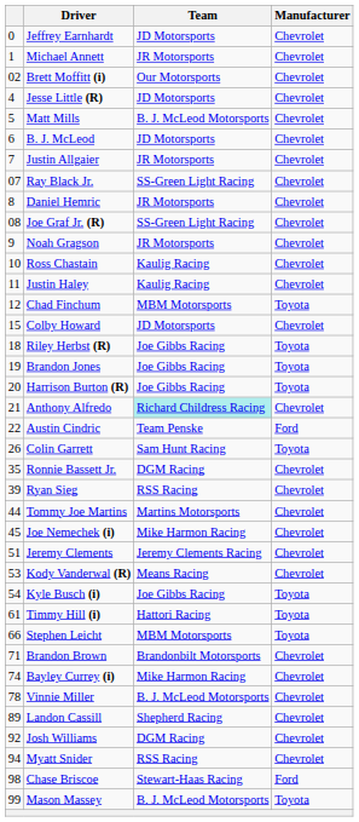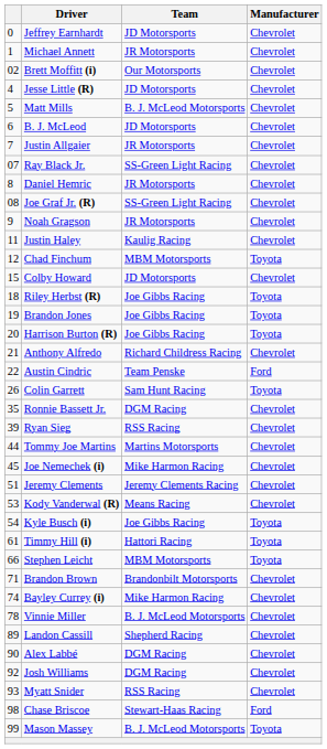 <table class="wikitable" style="font-size:95%">
 <tr>
 <th></th>
 <th>Driver</th>
 <th>Team</th>
 <th>Manufacturer</th>
 </tr>
 <tr>
 <td>0</td>
 <td><a href='#'>Jeffrey Earnhardt</a></td>
 <td><a href='#'>JD Motorsports</a></td>
 <td><a href='#'>Chevrolet</a></td>
 </tr>
 <tr>
 <td>1</td>
 <td><a href='#'>Michael Annett</a></td>
 <td><a href='#'>JR Motorsports</a></td>
 <td><a href='#'>Chevrolet</a></td>
 </tr>
 <tr>
 <td>02</td>
 <td><a href='#'>Brett Moffitt</a> <strong>(i)</strong></td>
 <td><a href='#'>Our Motorsports</a></td>
 <td><a href='#'>Chevrolet</a></td>
 </tr>
 <tr>
 <td>4</td>
 <td><a href='#'>Jesse Little</a> <strong>(R)</strong></td>
 <td><a href='#'>JD Motorsports</a></td>
 <td><a href='#'>Chevrolet</a></td>
 </tr>
 <tr>
 <td>5</td>
 <td><a href='#'>Matt Mills</a></td>
 <td><a href='#'>B. J. McLeod Motorsports</a></td>
 <td><a href='#'>Chevrolet</a></td>
 </tr>
 <tr>
 <td>6</td>
 <td><a href='#'>B. J. McLeod</a></td>
 <td><a href='#'>JD Motorsports</a></td>
 <td><a href='#'>Chevrolet</a></td>
 </tr>
 <tr>
 <td>7</td>
 <td><a href='#'>Justin Allgaier</a></td>
 <td><a href='#'>JR Motorsports</a></td>
 <td><a href='#'>Chevrolet</a></td>
 </tr>
 <tr>
 <td>07</td>
 <td><a href='#'>Ray Black Jr.</a></td>
 <td><a href='#'>SS-Green Light Racing</a></td>
 <td><a href='#'>Chevrolet</a></td>
 </tr>
 <tr>
 <td>8</td>
 <td><a href='#'>Daniel Hemric</a></td>
 <td><a href='#'>JR Motorsports</a></td>
 <td><a href='#'>Chevrolet</a></td>
 </tr>
 <tr>
 <td>08</td>
 <td><a href='#'>Joe Graf Jr.</a> <strong>(R)</strong></td>
 <td><a href='#'>SS-Green Light Racing</a></td>
 <td><a href='#'>Chevrolet</a></td>
 </tr>
 <tr>
 <td>9</td>
 <td><a href='#'>Noah Gragson</a></td>
 <td><a href='#'>JR Motorsports</a></td>
 <td><a href='#'>Chevrolet</a></td>
 </tr>
 <tr>
-<td>10</td>
-<td><a href='#'>Ross Chastain</a></td>
-<td><a href='#'>Kaulig Racing</a></td>
-<td><a href='#'>Chevrolet</a></td>
-</tr>
-<tr>
 <td>11</td>
 <td><a href='#'>Justin Haley</a></td>
 <td><a href='#'>Kaulig Racing</a></td>
 <td><a href='#'>Chevrolet</a></td>
 </tr>
 <tr>
 <td>12</td>
 <td><a href='#'>Chad Finchum</a></td>
 <td><a href='#'>MBM Motorsports</a></td>
 <td><a href='#'>Toyota</a></td>
 </tr>
 <tr>
 <td>15</td>
 <td><a href='#'>Colby Howard</a></td>
 <td><a href='#'>JD Motorsports</a></td>
 <td><a href='#'>Chevrolet</a></td>
 </tr>
 <tr>
 <td>18</td>
 <td><a href='#'>Riley Herbst</a> <strong>(R)</strong></td>
 <td><a href='#'>Joe Gibbs Racing</a></td>
 <td><a href='#'>Toyota</a></td>
 </tr>
 <tr>
 <td>19</td>
 <td><a href='#'>Brandon Jones</a></td>
 <td><a href='#'>Joe Gibbs Racing</a></td>
 <td><a href='#'>Toyota</a></td>
 </tr>
 <tr>
 <td>20</td>
 <td><a href='#'>Harrison Burton</a> <strong>(R)</strong></td>
 <td><a href='#'>Joe Gibbs Racing</a></td>
 <td><a href='#'>Toyota</a></td>
 </tr>
 <tr>
 <td>21</td>
 <td><a href='#'>Anthony Alfredo</a></td>
-<td style="background: paleturquoise;"><a href='#'>Richard Childress Racing</a></td>
+<td><a href='#'>Richard Childress Racing</a></td>
 <td><a href='#'>Chevrolet</a></td>
 </tr>
 <tr>
 <td>22</td>
 <td><a href='#'>Austin Cindric</a></td>
 <td><a href='#'>Team Penske</a></td>
 <td><a href='#'>Ford</a></td>
 </tr>
 <tr>
 <td>26</td>
 <td><a href='#'>Colin Garrett</a></td>
 <td><a href='#'>Sam Hunt Racing</a></td>
 <td><a href='#'>Toyota</a></td>
 </tr>
 <tr>
 <td>35</td>
 <td><a href='#'>Ronnie Bassett Jr.</a></td>
 <td><a href='#'>DGM Racing</a></td>
 <td><a href='#'>Chevrolet</a></td>
 </tr>
 <tr>
 <td>39</td>
 <td><a href='#'>Ryan Sieg</a></td>
 <td><a href='#'>RSS Racing</a></td>
 <td><a href='#'>Chevrolet</a></td>
 </tr>
 <tr>
 <td>44</td>
 <td><a href='#'>Tommy Joe Martins</a></td>
 <td><a href='#'>Martins Motorsports</a></td>
 <td><a href='#'>Chevrolet</a></td>
 </tr>
 <tr>
 <td>45</td>
 <td><a href='#'>Joe Nemechek</a> <strong>(i)</strong></td>
 <td><a href='#'>Mike Harmon Racing</a></td>
 <td><a href='#'>Chevrolet</a></td>
 </tr>
 <tr>
 <td>51</td>
 <td><a href='#'>Jeremy Clements</a></td>
 <td><a href='#'>Jeremy Clements Racing</a></td>
 <td><a href='#'>Chevrolet</a></td>
 </tr>
 <tr>
 <td>53</td>
 <td><a href='#'>Kody Vanderwal</a> <strong>(R)</strong></td>
 <td><a href='#'>Means Racing</a></td>
 <td><a href='#'>Chevrolet</a></td>
 </tr>
 <tr>
 <td>54</td>
 <td><a href='#'>Kyle Busch</a> <strong>(i)</strong></td>
 <td><a href='#'>Joe Gibbs Racing</a></td>
 <td><a href='#'>Toyota</a></td>
 </tr>
 <tr>
 <td>61</td>
 <td><a href='#'>Timmy Hill</a> <strong>(i)</strong></td>
 <td><a href='#'>Hattori Racing</a></td>
 <td><a href='#'>Toyota</a></td>
 </tr>
 <tr>
 <td>66</td>
 <td><a href='#'>Stephen Leicht</a></td>
 <td><a href='#'>MBM Motorsports</a></td>
 <td><a href='#'>Toyota</a></td>
 </tr>
 <tr>
 <td>71</td>
 <td><a href='#'>Brandon Brown</a></td>
 <td><a href='#'>Brandonbilt Motorsports</a></td>
 <td><a href='#'>Chevrolet</a></td>
 </tr>
 <tr>
 <td>74</td>
 <td><a href='#'>Bayley Currey</a> <strong>(i)</strong></td>
 <td><a href='#'>Mike Harmon Racing</a></td>
 <td><a href='#'>Chevrolet</a></td>
 </tr>
 <tr>
 <td>78</td>
 <td><a href='#'>Vinnie Miller</a></td>
 <td><a href='#'>B. J. McLeod Motorsports</a></td>
 <td><a href='#'>Chevrolet</a></td>
 </tr>
 <tr>
 <td>89</td>
 <td><a href='#'>Landon Cassill</a></td>
 <td><a href='#'>Shepherd Racing</a></td>
 <td><a href='#'>Chevrolet</a></td>
 </tr>
 <tr>
+<td>90</td>
+<td><a href='#'>Alex Labbé</a></td>
+<td><a href='#'>DGM Racing</a></td>
+<td><a href='#'>Chevrolet</a></td>
+</tr>
+<tr>
 <td>92</td>
 <td><a href='#'>Josh Williams</a></td>
 <td><a href='#'>DGM Racing</a></td>
 <td><a href='#'>Chevrolet</a></td>
 </tr>
 <tr>
-<td>94</td>
+<td>93</td>
 <td><a href='#'>Myatt Snider</a></td>
 <td><a href='#'>RSS Racing</a></td>
 <td><a href='#'>Chevrolet</a></td>
 </tr>
 <tr>
 <td>98</td>
 <td><a href='#'>Chase Briscoe</a></td>
 <td><a href='#'>Stewart-Haas Racing</a></td>
 <td><a href='#'>Ford</a></td>
 </tr>
 <tr>
 <td>99</td>
 <td><a href='#'>Mason Massey</a></td>
 <td><a href='#'>B. J. McLeod Motorsports</a></td>
 <td><a href='#'>Toyota</a></td>
 </tr>
 <tr>
 <th colspan="4"></th>
 </tr>
 </table>
